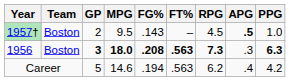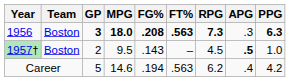 <table class="wikitable sortable" style="font-size:95%; text-align:right;">
 <tr>
 <th>Year</th>
 <th>Team</th>
 <th>GP</th>
 <th>MPG</th>
 <th>FG%</th>
 <th>FT%</th>
 <th>RPG</th>
 <th>APG</th>
 <th>PPG</th>
 </tr>
 <tr>
+<td style="text-align:left;"><a href='#'>1956</a></td>
+<td style="text-align:left;"><a href='#'>Boston</a></td>
+<td><strong>3</strong></td>
+<td><strong>18.0</strong></td>
+<td><strong>.208</strong></td>
+<td><strong>.563</strong></td>
+<td><strong>7.3</strong></td>
+<td>.3</td>
+<td><strong>6.3</strong></td>
+</tr>
+<tr>
 <td style="text-align:left;background:#afe6ba;"><a href='#'>1957</a>†</td>
 <td style="text-align:left;"><a href='#'>Boston</a></td>
 <td>2</td>
 <td>9.5</td>
 <td>.143</td>
 <td>–</td>
 <td>4.5</td>
 <td><strong>.5</strong></td>
 <td>1.0</td>
-</tr>
-<tr>
-<td style="text-align:left;"><a href='#'>1956</a></td>
-<td style="text-align:left;"><a href='#'>Boston</a></td>
-<td><strong>3</strong></td>
-<td><strong>18.0</strong></td>
-<td><strong>.208</strong></td>
-<td><strong>.563</strong></td>
-<td><strong>7.3</strong></td>
-<td>.3</td>
-<td><strong>6.3</strong></td>
 </tr>
 <tr class="sortbottom">
 <td style="text-align:center;" colspan="2">Career</td>
 <td>5</td>
 <td>14.6</td>
 <td>.194</td>
 <td>.563</td>
 <td>6.2</td>
 <td>.4</td>
 <td>4.2</td>
 </tr>
 </table>
